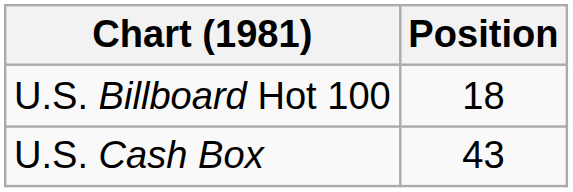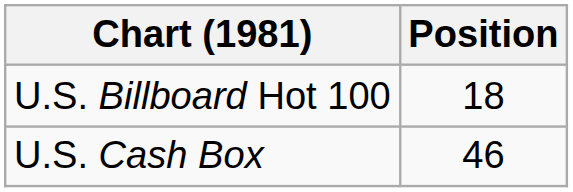 <table class="wikitable">
 <tr>
 <th align="left">Chart (1981)</th>
 <th style="text-align:center;">Position</th>
 </tr>
 <tr>
 <td>U.S. <em>Billboard</em> Hot 100</td>
 <td style="text-align:center;">18</td>
 </tr>
 <tr>
 <td>U.S. <em>Cash Box</em> </td>
-<td style="text-align:center;">43</td>
+<td style="text-align:center;">46</td>
 </tr>
 </table>
